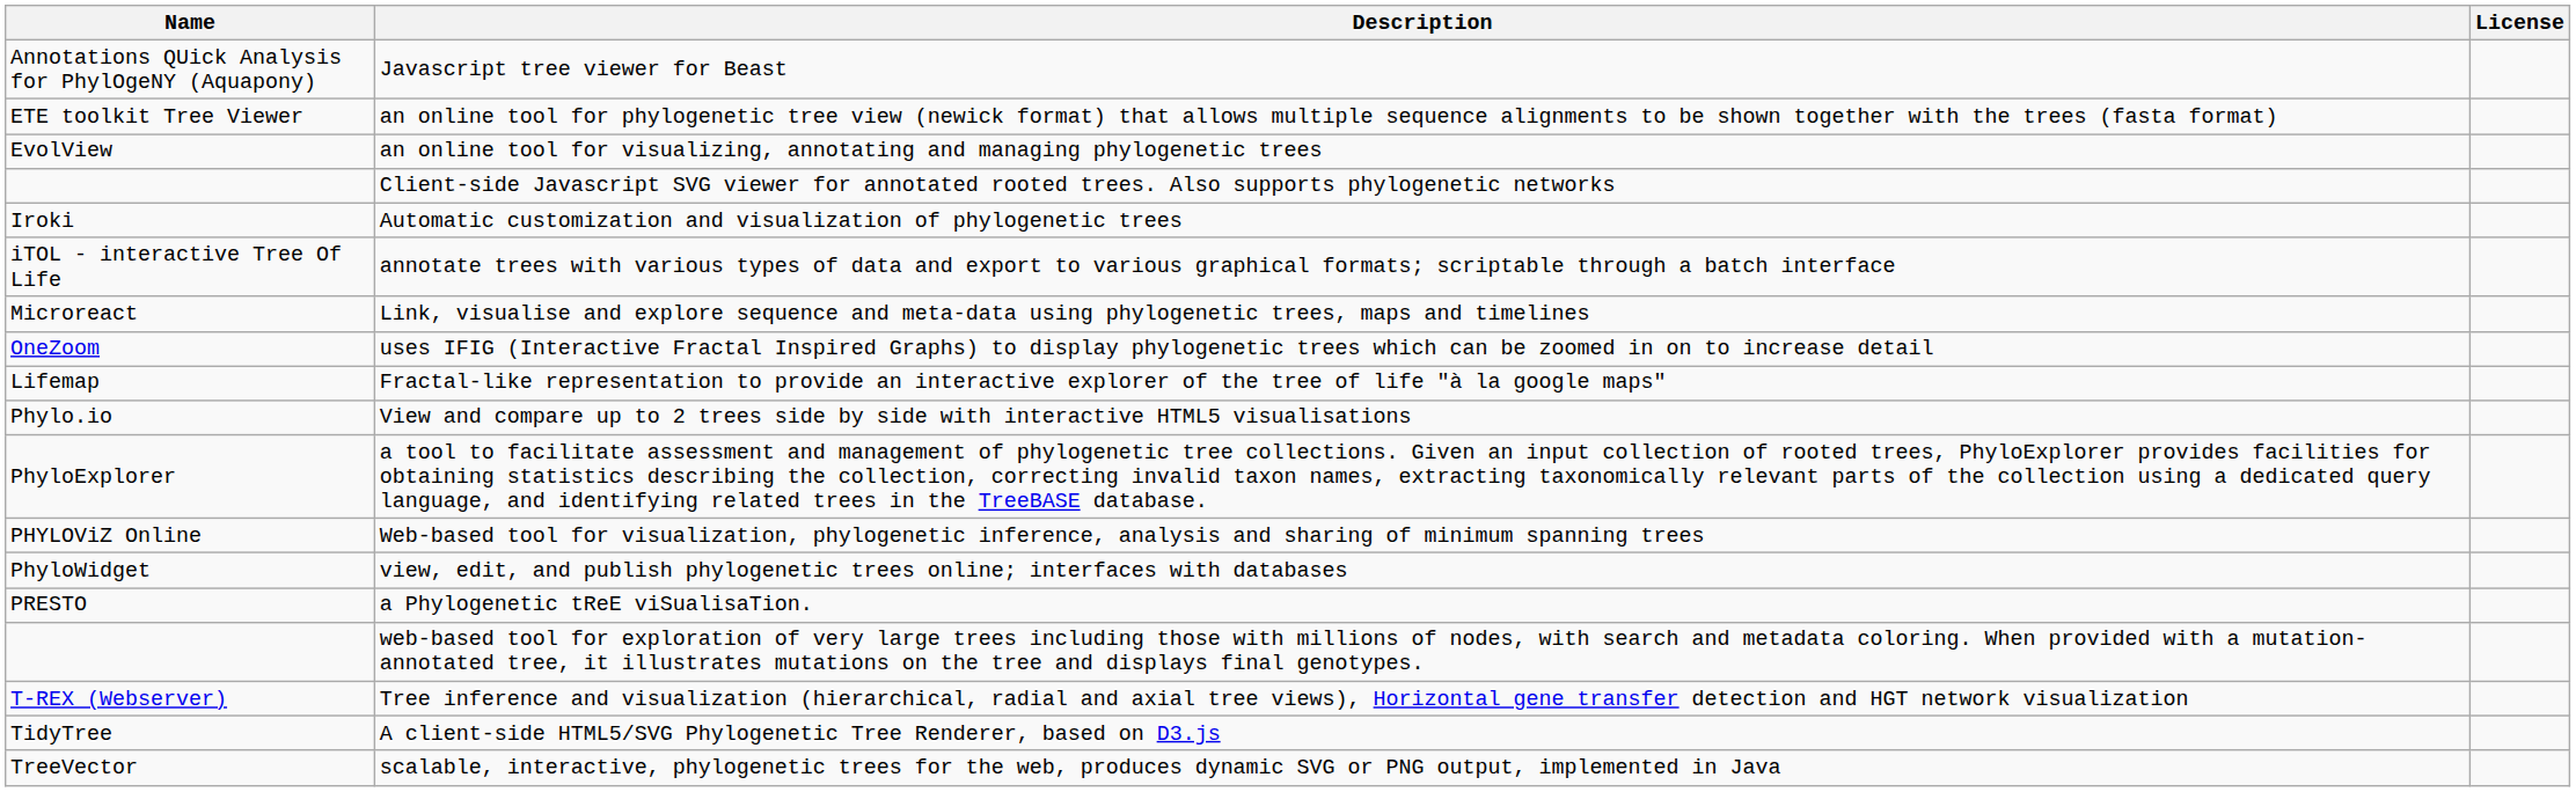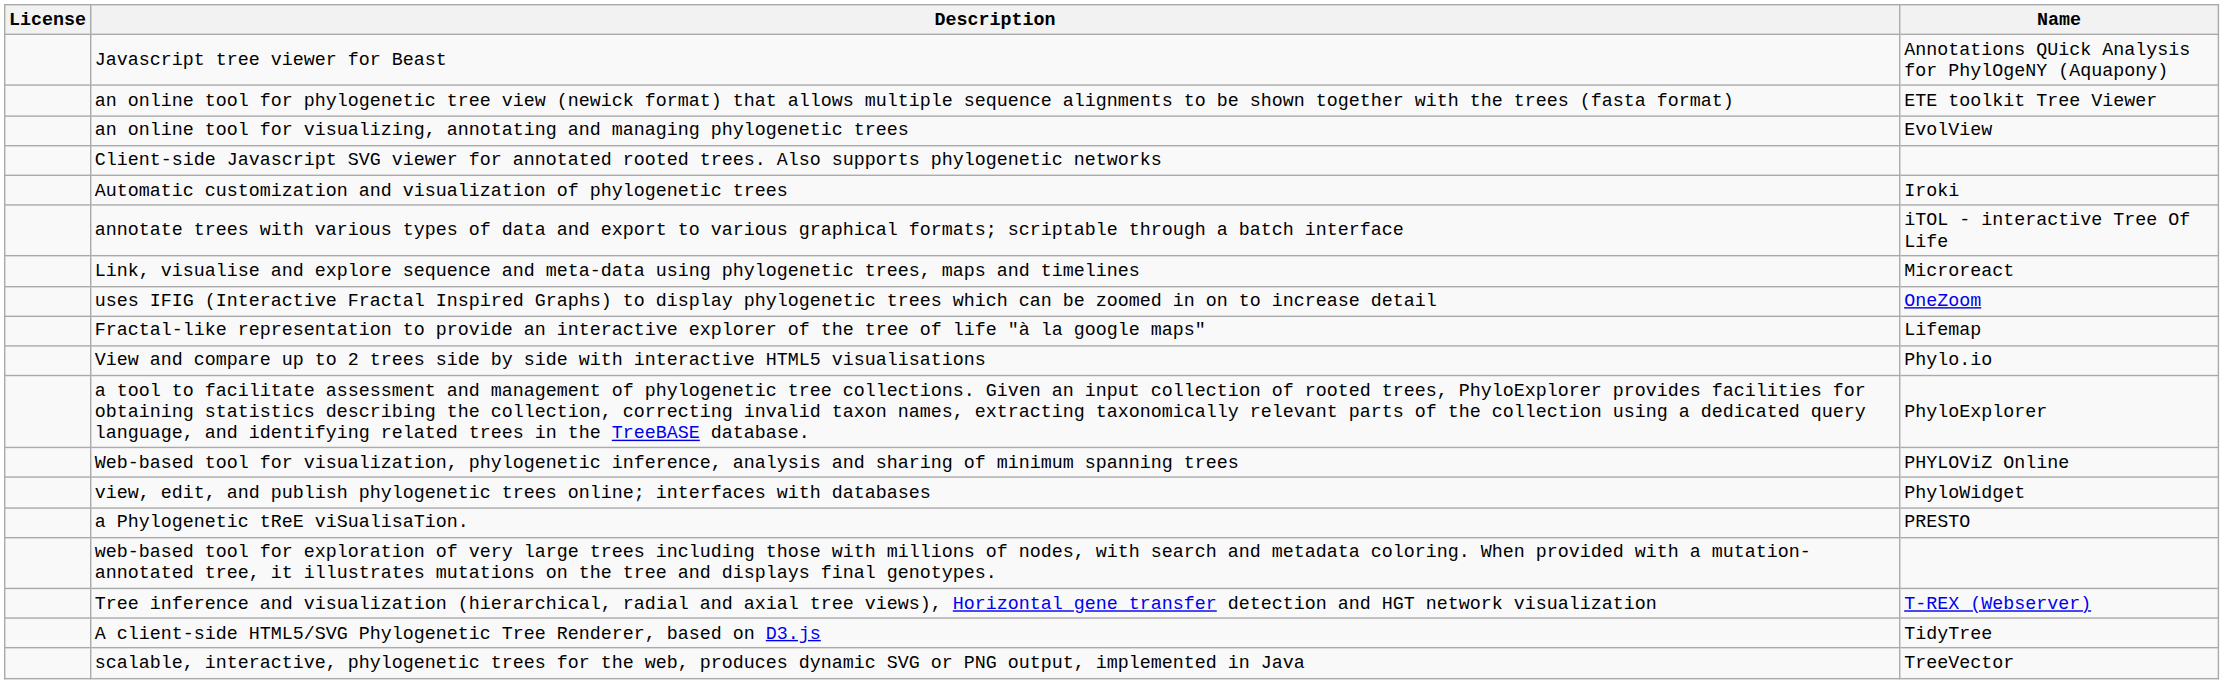 <table class="wikitable sortable">
 <tr>
+<th>License</th>
+<th>Description</th>
 <th>Name</th>
-<th>Description</th>
-<th>License</th>
 </tr>
 <tr>
+<td></td>
+<td>Javascript tree viewer for Beast</td>
 <td>Annotations QUick Analysis for PhylOgeNY (Aquapony)</td>
-<td>Javascript tree viewer for Beast</td>
-<td></td>
 </tr>
 <tr>
+<td></td>
+<td>an online tool for phylogenetic tree view (newick format) that allows multiple sequence alignments to be shown together with the trees (fasta format)</td>
 <td>ETE toolkit Tree Viewer</td>
-<td>an online tool for phylogenetic tree view (newick format) that allows multiple sequence alignments to be shown together with the trees (fasta format)</td>
-<td></td>
 </tr>
 <tr>
+<td></td>
+<td>an online tool for visualizing, annotating and managing phylogenetic trees</td>
 <td>EvolView</td>
-<td>an online tool for visualizing, annotating and managing phylogenetic trees</td>
-<td></td>
 </tr>
 <tr>
 <td></td>
 <td>Client-side Javascript SVG viewer for annotated rooted trees.  Also supports phylogenetic networks</td>
 <td></td>
 </tr>
 <tr>
+<td></td>
+<td>Automatic customization and visualization of phylogenetic trees</td>
 <td>Iroki</td>
-<td>Automatic customization and visualization of phylogenetic trees</td>
-<td></td>
 </tr>
 <tr>
+<td></td>
+<td>annotate trees with various types of data and export to various graphical formats; scriptable through a batch interface</td>
 <td>iTOL - interactive Tree Of Life</td>
-<td>annotate trees with various types of data and export to various graphical formats; scriptable through a batch interface</td>
-<td></td>
 </tr>
 <tr>
+<td></td>
+<td>Link, visualise and explore sequence and meta-data using phylogenetic trees, maps and timelines</td>
 <td>Microreact</td>
-<td>Link, visualise and explore sequence and meta-data using phylogenetic trees, maps and timelines</td>
-<td></td>
 </tr>
 <tr>
+<td></td>
+<td>uses IFIG (Interactive Fractal Inspired Graphs) to display phylogenetic trees which can be zoomed in on to increase detail</td>
 <td><a href='#'>OneZoom</a></td>
-<td>uses IFIG (Interactive Fractal Inspired Graphs) to display phylogenetic trees which can be zoomed in on to increase detail</td>
-<td></td>
 </tr>
 <tr>
+<td></td>
+<td>Fractal-like representation to provide an interactive explorer of the tree of life "à la google maps"</td>
 <td>Lifemap</td>
-<td>Fractal-like representation to provide an interactive explorer of the tree of life "à la google maps"</td>
-<td></td>
 </tr>
 <tr>
+<td></td>
+<td>View and compare up to 2 trees side by side with interactive HTML5 visualisations</td>
 <td>Phylo.io</td>
-<td>View and compare up to 2 trees side by side with interactive HTML5 visualisations</td>
-<td></td>
 </tr>
 <tr>
+<td></td>
+<td>a tool to facilitate assessment and management of phylogenetic tree collections. Given an input collection of rooted trees, PhyloExplorer provides facilities for obtaining statistics describing the collection, correcting invalid taxon names, extracting taxonomically relevant parts of the collection using a dedicated query language, and identifying related trees in the <a href='#'>TreeBASE</a> database.</td>
 <td>PhyloExplorer</td>
-<td>a tool to facilitate assessment and management of phylogenetic tree collections. Given an input collection of rooted trees, PhyloExplorer provides facilities for obtaining statistics describing the collection, correcting invalid taxon names, extracting taxonomically relevant parts of the collection using a dedicated query language, and identifying related trees in the <a href='#'>TreeBASE</a> database.</td>
-<td></td>
 </tr>
 <tr>
+<td></td>
+<td>Web-based tool for visualization, phylogenetic inference, analysis and sharing of minimum spanning trees</td>
 <td>PHYLOViZ Online</td>
-<td>Web-based tool for visualization, phylogenetic inference, analysis and sharing of minimum spanning trees</td>
-<td></td>
 </tr>
 <tr>
+<td></td>
+<td>view, edit, and publish phylogenetic trees online; interfaces with databases</td>
 <td>PhyloWidget</td>
-<td>view, edit, and publish phylogenetic trees online; interfaces with databases</td>
-<td></td>
 </tr>
 <tr>
+<td></td>
+<td>a Phylogenetic tReE viSualisaTion.</td>
 <td>PRESTO</td>
-<td>a Phylogenetic tReE viSualisaTion.</td>
-<td></td>
 </tr>
 <tr>
 <td></td>
 <td>web-based tool for exploration of very large trees including those with millions of nodes, with search and metadata coloring. When provided with a mutation-annotated tree, it illustrates mutations on the tree and displays final genotypes.</td>
 <td></td>
 </tr>
 <tr>
+<td></td>
+<td>Tree inference and visualization (hierarchical, radial and axial tree views), <a href='#'>Horizontal gene transfer</a> detection and HGT network visualization</td>
 <td><a href='#'>T-REX (Webserver)</a></td>
-<td>Tree inference and visualization (hierarchical, radial and axial tree views), <a href='#'>Horizontal gene transfer</a> detection and HGT network visualization</td>
-<td></td>
 </tr>
 <tr>
+<td></td>
+<td>A client-side HTML5/SVG Phylogenetic Tree Renderer, based on <a href='#'>D3.js</a></td>
 <td>TidyTree</td>
-<td>A client-side HTML5/SVG Phylogenetic Tree Renderer, based on <a href='#'>D3.js</a></td>
-<td></td>
 </tr>
 <tr>
+<td></td>
+<td>scalable, interactive, phylogenetic trees for the web, produces dynamic SVG or PNG output, implemented in Java</td>
 <td>TreeVector</td>
-<td>scalable, interactive, phylogenetic trees for the web, produces dynamic SVG or PNG output, implemented in Java</td>
-<td></td>
 </tr>
 </table>
